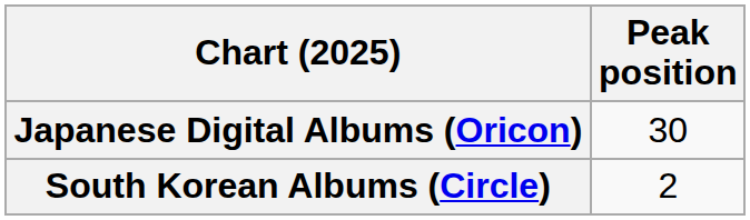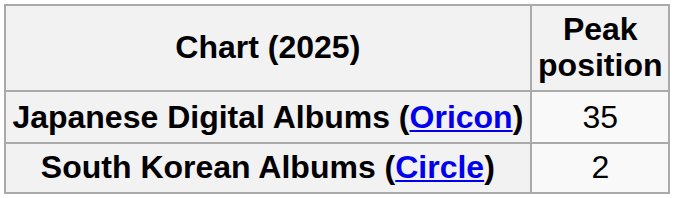 <table class="wikitable sortable plainrowheaders" style="text-align:center">
 <tr>
 <th scope="col">Chart (2025)</th>
 <th scope="col">Peak<br>position</th>
 </tr>
 <tr>
 <th scope="row">Japanese Digital Albums (<a href='#'>Oricon</a>)</th>
-<td>30</td>
+<td>35</td>
 </tr>
 <tr>
 <th scope="row">South Korean Albums (<a href='#'>Circle</a>)</th>
 <td>2</td>
 </tr>
 </table>
